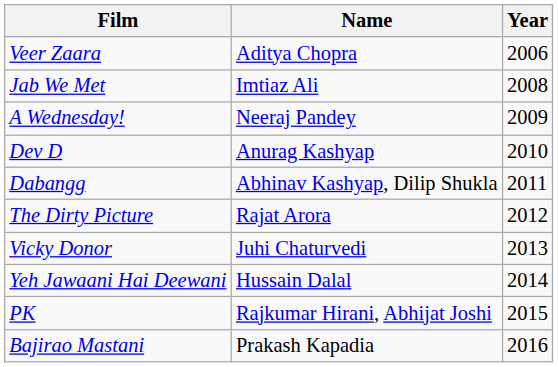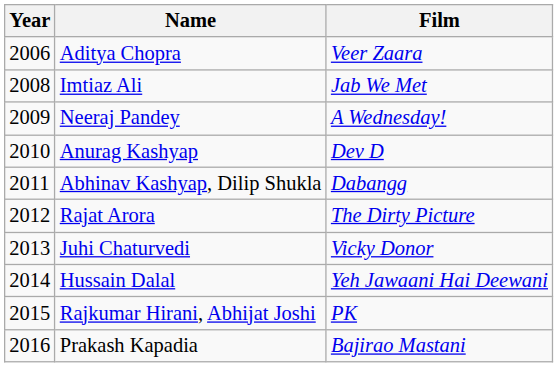 <table class="wikitable">
 <tr>
+<th>Year</th>
+<th>Name</th>
 <th>Film</th>
-<th>Name</th>
-<th>Year</th>
 </tr>
 <tr>
+<td>2006</td>
+<td><a href='#'>Aditya Chopra</a></td>
 <td><em><a href='#'>Veer Zaara</a></em></td>
-<td><a href='#'>Aditya Chopra</a></td>
-<td>2006</td>
 </tr>
 <tr>
+<td>2008</td>
+<td><a href='#'>Imtiaz Ali</a></td>
 <td><em><a href='#'>Jab We Met</a></em></td>
-<td><a href='#'>Imtiaz Ali</a></td>
-<td>2008</td>
 </tr>
 <tr>
+<td>2009</td>
+<td><a href='#'>Neeraj Pandey</a></td>
 <td><em><a href='#'>A Wednesday!</a></em></td>
-<td><a href='#'>Neeraj Pandey</a></td>
-<td>2009</td>
 </tr>
 <tr>
+<td>2010</td>
+<td><a href='#'>Anurag Kashyap</a></td>
 <td><em><a href='#'>Dev D</a></em></td>
-<td><a href='#'>Anurag Kashyap</a></td>
-<td>2010</td>
 </tr>
 <tr>
+<td>2011</td>
+<td><a href='#'>Abhinav Kashyap</a>, Dilip Shukla</td>
 <td><em><a href='#'>Dabangg</a></em></td>
-<td><a href='#'>Abhinav Kashyap</a>, Dilip Shukla</td>
-<td>2011</td>
 </tr>
 <tr>
+<td>2012</td>
+<td><a href='#'>Rajat Arora</a></td>
 <td><em><a href='#'>The Dirty Picture</a></em></td>
-<td><a href='#'>Rajat Arora</a></td>
-<td>2012</td>
 </tr>
 <tr>
+<td>2013</td>
+<td><a href='#'>Juhi Chaturvedi</a></td>
 <td><em><a href='#'>Vicky Donor</a></em></td>
-<td><a href='#'>Juhi Chaturvedi</a></td>
-<td>2013</td>
 </tr>
 <tr>
+<td>2014</td>
+<td><a href='#'>Hussain Dalal</a></td>
 <td><em><a href='#'>Yeh Jawaani Hai Deewani</a></em></td>
-<td><a href='#'>Hussain Dalal</a></td>
-<td>2014</td>
 </tr>
 <tr>
+<td>2015</td>
+<td><a href='#'>Rajkumar Hirani</a>, <a href='#'>Abhijat Joshi</a></td>
 <td><em><a href='#'>PK</a></em></td>
-<td><a href='#'>Rajkumar Hirani</a>, <a href='#'>Abhijat Joshi</a></td>
-<td>2015</td>
 </tr>
 <tr>
+<td>2016</td>
+<td>Prakash Kapadia</td>
 <td><em><a href='#'>Bajirao Mastani</a></em></td>
-<td>Prakash Kapadia</td>
-<td>2016</td>
 </tr>
 </table>
